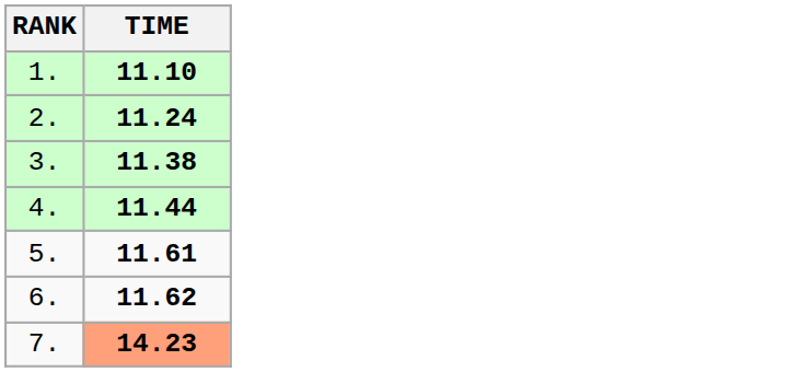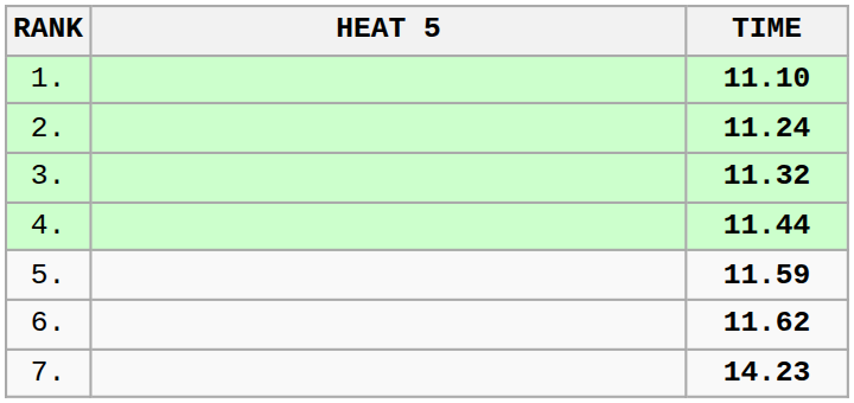 <table class="wikitable" style="border-collapse: collapse; font-size: 90%;">
 <tr>
 <th>RANK</th>
+<th style="width: 20em">HEAT 5</th>
 <th style="width: 5em">TIME</th>
 </tr>
 <tr style="background:#ccffcc;">
 <td align="center">1.</td>
+<td></td>
 <td align="center"><strong>11.10</strong></td>
 </tr>
 <tr style="background:#ccffcc;">
 <td align="center">2.</td>
+<td></td>
 <td align="center"><strong>11.24</strong></td>
 </tr>
 <tr style="background:#ccffcc;">
 <td align="center">3.</td>
-<td align="center"><strong>11.38</strong></td>
+<td></td>
+<td align="center"><strong>11.32</strong></td>
 </tr>
 <tr style="background:#ccffcc;">
 <td align="center">4.</td>
+<td></td>
 <td align="center"><strong>11.44</strong></td>
 </tr>
 <tr>
 <td align="center">5.</td>
-<td align="center"><strong>11.61</strong></td>
+<td></td>
+<td align="center"><strong>11.59</strong></td>
 </tr>
 <tr>
 <td align="center">6.</td>
+<td></td>
 <td align="center"><strong>11.62</strong></td>
 </tr>
 <tr>
 <td align="center">7.</td>
-<td align="center" style="background: lightsalmon;"><strong>14.23</strong></td>
+<td></td>
+<td align="center"><strong>14.23</strong></td>
 </tr>
 </table>
